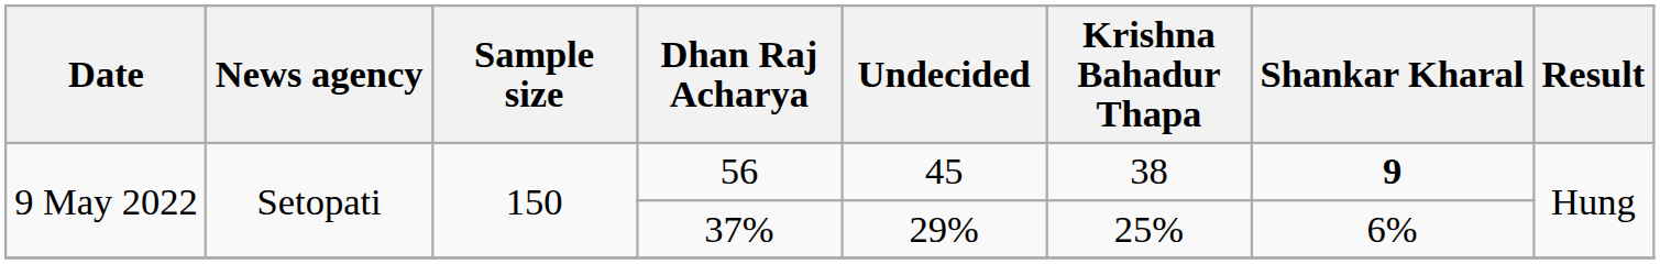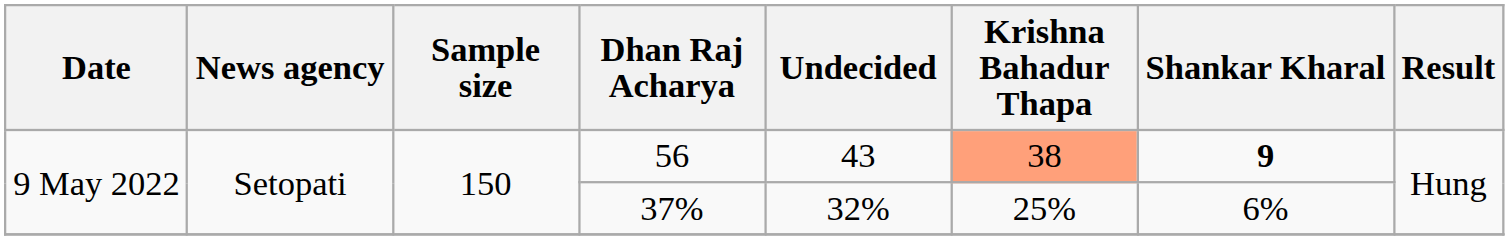 <table class="wikitable sortable" style="text-align:center;font-size:95%;line-height:16px">
 <tr>
 <th>Date</th>
 <th>News agency</th>
 <th style="width:75px;">Sample size</th>
 <th style="width:75px;">Dhan Raj Acharya</th>
 <th style="width:75px;">Undecided</th>
 <th style="width:75px;">Krishna Bahadur Thapa</th>
 <th>Shankar Kharal</th>
 <th>Result</th>
 </tr>
 <tr>
 <td rowspan="2">9 May 2022</td>
 <td rowspan="2">Setopati</td>
 <td rowspan="2">150</td>
 <td>56</td>
-<td>45</td>
-<td>38</td>
+<td>43</td>
+<td style="background: lightsalmon;">38</td>
 <td><strong>9</strong></td>
 <td rowspan="2">Hung</td>
 </tr>
 <tr>
 <td>37%</td>
-<td>29%</td>
+<td>32%</td>
 <td>25%</td>
 <td>6%</td>
 </tr>
 <tr>
 </tr>
 </table>
